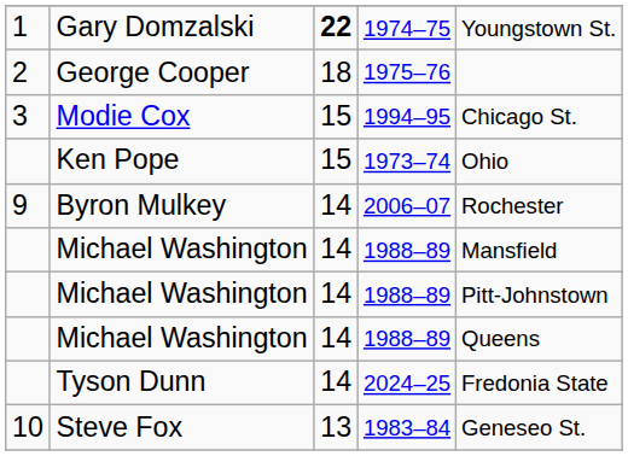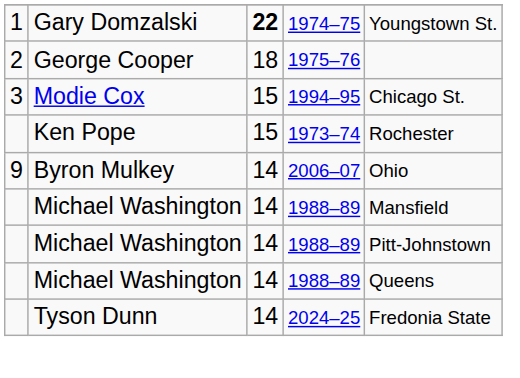 <table class="wikitable">
 <tr>
 </tr>
 <tr>
 <td>1</td>
 <td>Gary Domzalski</td>
 <td><strong>22</strong></td>
 <td style="font-size:80%;"><a href='#'>1974–75</a></td>
 <td style="font-size:80%;">Youngstown St.</td>
 </tr>
 <tr>
 <td>2</td>
 <td>George Cooper</td>
 <td>18</td>
 <td style="font-size:80%;"><a href='#'>1975–76</a></td>
 <td style="font-size:80%;"></td>
 </tr>
 <tr>
 <td>3</td>
 <td><a href='#'>Modie Cox</a></td>
 <td>15</td>
 <td style="font-size:80%;"><a href='#'>1994–95</a></td>
 <td style="font-size:80%;">Chicago St.</td>
 </tr>
 <tr>
 <td></td>
 <td>Ken Pope</td>
 <td>15</td>
 <td style="font-size:80%;"><a href='#'>1973–74</a></td>
-<td style="font-size:80%;">Ohio</td>
+<td style="font-size:80%;">Rochester</td>
 </tr>
 <tr>
 <td>9</td>
 <td>Byron Mulkey</td>
 <td>14</td>
 <td style="font-size:80%;"><a href='#'>2006–07</a></td>
-<td style="font-size:80%;">Rochester</td>
+<td style="font-size:80%;">Ohio</td>
 </tr>
 <tr>
 <td></td>
 <td>Michael Washington</td>
 <td>14</td>
 <td style="font-size:80%;"><a href='#'>1988–89</a></td>
 <td style="font-size:80%;">Mansfield</td>
 </tr>
 <tr>
 <td></td>
 <td>Michael Washington</td>
 <td>14</td>
 <td style="font-size:80%;"><a href='#'>1988–89</a></td>
 <td style="font-size:80%;">Pitt-Johnstown</td>
 </tr>
 <tr>
 <td></td>
 <td>Michael Washington</td>
 <td>14</td>
 <td style="font-size:80%;"><a href='#'>1988–89</a></td>
 <td style="font-size:80%;">Queens</td>
 </tr>
 <tr>
 <td></td>
 <td>Tyson Dunn</td>
 <td>14</td>
 <td style="font-size:80%;"><a href='#'>2024–25</a></td>
 <td style="font-size:80%;">Fredonia State</td>
 </tr>
-<tr>
-<td>10</td>
-<td>Steve Fox</td>
-<td>13</td>
-<td style="font-size:80%;"><a href='#'>1983–84</a></td>
-<td style="font-size:80%;">Geneseo St.</td>
-</tr>
 </table>
